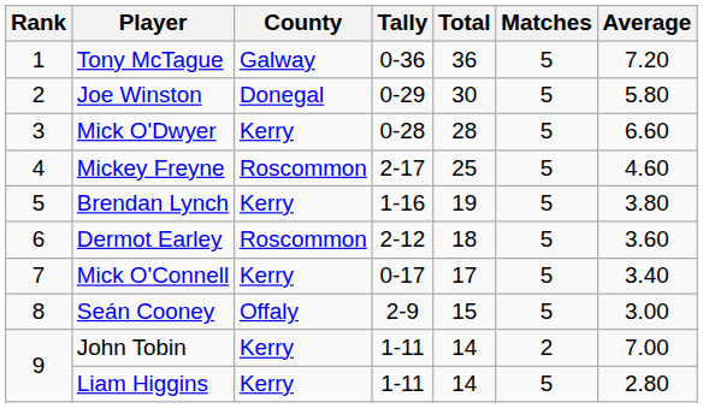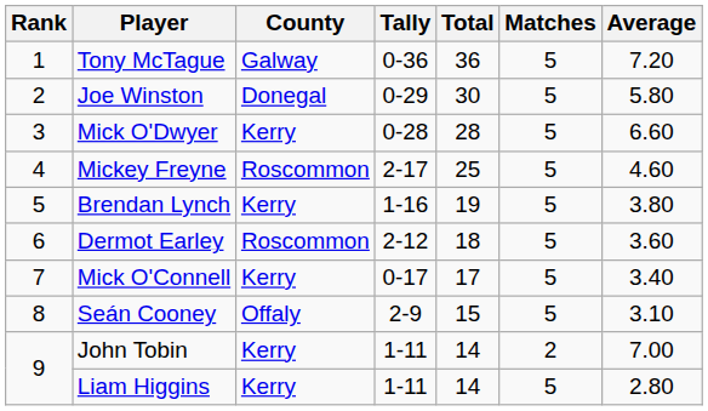 <table class="wikitable">
 <tr>
 <th>Rank</th>
 <th>Player</th>
 <th>County</th>
 <th>Tally</th>
 <th>Total</th>
 <th>Matches</th>
 <th>Average</th>
 </tr>
 <tr>
 <td style="text-align:center;">1</td>
 <td><a href='#'>Tony McTague</a></td>
 <td><a href='#'>Galway</a></td>
 <td align=center>0-36</td>
 <td align=center>36</td>
 <td align=center>5</td>
 <td align=center>7.20</td>
 </tr>
 <tr>
 <td style="text-align:center;">2</td>
 <td><a href='#'>Joe Winston</a></td>
 <td><a href='#'>Donegal</a></td>
 <td align=center>0-29</td>
 <td align=center>30</td>
 <td align=center>5</td>
 <td align=center>5.80</td>
 </tr>
 <tr>
 <td style="text-align:center;">3</td>
 <td><a href='#'>Mick O'Dwyer</a></td>
 <td><a href='#'>Kerry</a></td>
 <td align=center>0-28</td>
 <td align=center>28</td>
 <td align=center>5</td>
 <td align=center>6.60</td>
 </tr>
 <tr>
 <td style="text-align:center;">4</td>
 <td><a href='#'>Mickey Freyne</a></td>
 <td><a href='#'>Roscommon</a></td>
 <td align=center>2-17</td>
 <td align=center>25</td>
 <td align=center>5</td>
 <td align=center>4.60</td>
 </tr>
 <tr>
 <td style="text-align:center;">5</td>
 <td><a href='#'>Brendan Lynch</a></td>
 <td><a href='#'>Kerry</a></td>
 <td align=center>1-16</td>
 <td align=center>19</td>
 <td align=center>5</td>
 <td align=center>3.80</td>
 </tr>
 <tr>
 <td style="text-align:center;">6</td>
 <td><a href='#'>Dermot Earley</a></td>
 <td><a href='#'>Roscommon</a></td>
 <td align=center>2-12</td>
 <td align=center>18</td>
 <td align=center>5</td>
 <td align=center>3.60</td>
 </tr>
 <tr>
 <td style="text-align:center;">7</td>
 <td><a href='#'>Mick O'Connell</a></td>
 <td><a href='#'>Kerry</a></td>
 <td align=center>0-17</td>
 <td align=center>17</td>
 <td align=center>5</td>
 <td align=center>3.40</td>
 </tr>
 <tr>
 <td style="text-align:center;">8</td>
 <td><a href='#'>Seán Cooney</a></td>
 <td><a href='#'>Offaly</a></td>
 <td align=center>2-9</td>
 <td align=center>15</td>
 <td align=center>5</td>
-<td align=center>3.00</td>
+<td align=center>3.10</td>
 </tr>
 <tr>
 <td rowspan="2" style="text-align:center;">9</td>
 <td>John Tobin</td>
 <td><a href='#'>Kerry</a></td>
 <td align=center>1-11</td>
 <td align=center>14</td>
 <td align=center>2</td>
 <td align=center>7.00</td>
 </tr>
 <tr>
 <td><a href='#'>Liam Higgins</a></td>
 <td><a href='#'>Kerry</a></td>
 <td align=center>1-11</td>
 <td align=center>14</td>
 <td align=center>5</td>
 <td align=center>2.80</td>
 </tr>
 </table>
